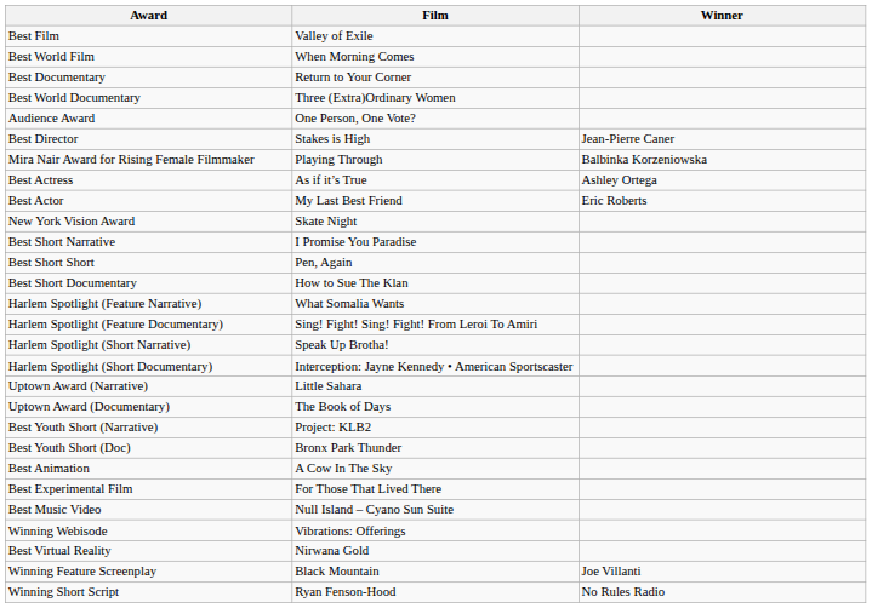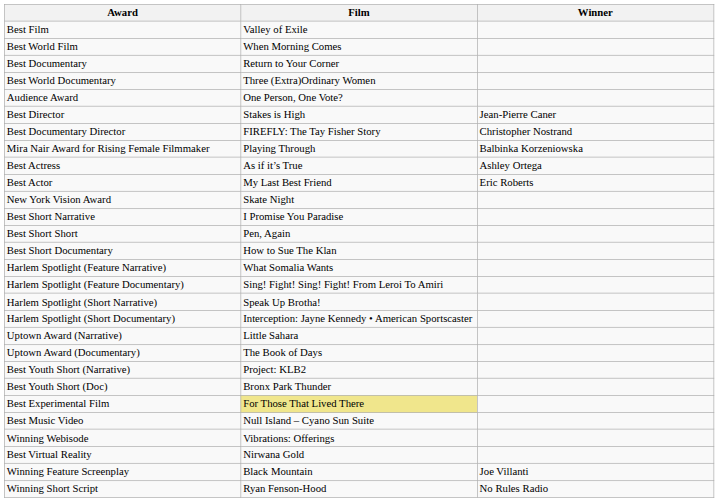 <table class="wikitable">
 <tr>
 <th width=33%>Award</th>
 <th width=33%>Film</th>
 <th width=33%>Winner</th>
 </tr>
 <tr>
 <td>Best Film</td>
 <td>Valley of Exile</td>
 <td></td>
 </tr>
 <tr>
 <td>Best World Film</td>
 <td>When Morning Comes</td>
 <td></td>
 </tr>
 <tr>
 <td>Best Documentary</td>
 <td>Return to Your Corner</td>
 <td></td>
 </tr>
 <tr>
 <td>Best World Documentary</td>
 <td>Three (Extra)Ordinary Women</td>
 <td></td>
 </tr>
 <tr>
 <td>Audience Award</td>
 <td>One Person, One Vote?</td>
 <td></td>
 </tr>
 <tr>
 <td>Best Director</td>
 <td>Stakes is High</td>
 <td>Jean-Pierre Caner</td>
+</tr>
+<tr>
+<td>Best Documentary Director</td>
+<td>FIREFLY: The Tay Fisher Story</td>
+<td>Christopher Nostrand</td>
 </tr>
 <tr>
 <td>Mira Nair Award for Rising Female Filmmaker</td>
 <td>Playing Through</td>
 <td>Balbinka Korzeniowska</td>
 </tr>
 <tr>
 <td>Best Actress</td>
 <td>As if it’s True</td>
 <td>Ashley Ortega</td>
 </tr>
 <tr>
 <td>Best Actor</td>
 <td>My Last Best Friend</td>
 <td>Eric Roberts</td>
 </tr>
 <tr>
 <td>New York Vision Award</td>
 <td>Skate Night</td>
 <td></td>
 </tr>
 <tr>
 <td>Best Short Narrative</td>
 <td>I Promise You Paradise</td>
 <td></td>
 </tr>
 <tr>
 <td>Best Short Short</td>
 <td>Pen, Again</td>
 <td></td>
 </tr>
 <tr>
 <td>Best Short Documentary</td>
 <td>How to Sue The Klan</td>
 <td></td>
 </tr>
 <tr>
 <td>Harlem Spotlight (Feature Narrative)</td>
 <td>What Somalia Wants</td>
 <td></td>
 </tr>
 <tr>
 <td>Harlem Spotlight (Feature Documentary)</td>
 <td>Sing! Fight! Sing! Fight! From Leroi To Amiri</td>
 <td></td>
 </tr>
 <tr>
 <td>Harlem Spotlight (Short Narrative)</td>
 <td>Speak Up Brotha!</td>
 <td></td>
 </tr>
 <tr>
 <td>Harlem Spotlight (Short Documentary)</td>
 <td>Interception: Jayne Kennedy • American Sportscaster</td>
 <td></td>
 </tr>
 <tr>
 <td>Uptown Award (Narrative)</td>
 <td>Little Sahara</td>
 <td></td>
 </tr>
 <tr>
 <td>Uptown Award (Documentary)</td>
 <td>The Book of Days</td>
 <td></td>
 </tr>
 <tr>
 <td>Best Youth Short (Narrative)</td>
 <td>Project: KLB2</td>
 <td></td>
 </tr>
 <tr>
 <td>Best Youth Short (Doc)</td>
 <td>Bronx Park Thunder</td>
 <td></td>
 </tr>
 <tr>
-<td>Best Animation</td>
-<td>A Cow In The Sky</td>
-<td></td>
-</tr>
-<tr>
 <td>Best Experimental Film</td>
-<td>For Those That Lived There</td>
+<td style="background: khaki;">For Those That Lived There</td>
 <td></td>
 </tr>
 <tr>
 <td>Best Music Video</td>
 <td>Null Island – Cyano Sun Suite</td>
 <td></td>
 </tr>
 <tr>
 <td>Winning Webisode</td>
 <td>Vibrations: Offerings</td>
 <td></td>
 </tr>
 <tr>
 <td>Best Virtual Reality</td>
 <td>Nirwana Gold</td>
 <td></td>
 </tr>
 <tr>
 <td>Winning Feature Screenplay</td>
 <td>Black Mountain</td>
 <td>Joe Villanti</td>
 </tr>
 <tr>
 <td>Winning Short Script</td>
 <td>Ryan Fenson-Hood</td>
 <td>No Rules Radio</td>
 </tr>
 </table>
